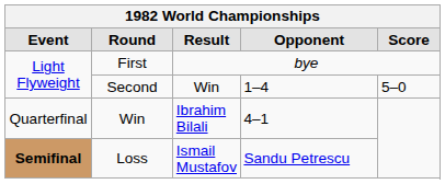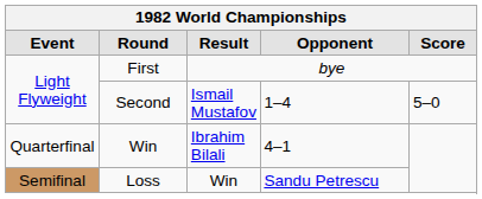 <table style='font-size: 85%; text-align: left;' class='wikitable' width='45%'>
 <tr>
 <th colspan=5>1982 World Championships</th>
 </tr>
 <tr>
 <th style='border-style: none none solid solid; background: #e3e3e3; width: 20%'><strong>Event</strong></th>
 <th style='border-style: none none solid solid; background: #e3e3e3; width: 20%'><strong>Round</strong></th>
 <th style='border-style: none none solid solid; background: #e3e3e3; width: 10%'><strong>Result</strong></th>
 <th style='border-style: none none solid solid; background: #e3e3e3; width: 35%'><strong>Opponent</strong></th>
 <th style='border-style: none none solid solid; background: #e3e3e3; width: 15%'><strong>Score</strong></th>
 </tr>
 <tr>
 </tr>
 <tr align=center>
 <td rowspan="4" style="text-align:center;"><a href='#'>Light Flyweight</a></td>
 <td align='center'>First</td>
 <td colspan="3" style="text-align:center;"><em>bye</em></td>
 </tr>
 <tr>
 </tr>
 <tr align=center>
 <td align='center'>Second</td>
-<td>Win</td>
+<td align='left'> <a href='#'>Ismail Mustafov</a></td>
 <td align='left'>1–4</td>
 <td align='left'>5–0</td>
 </tr>
 <tr>
 </tr>
 <tr align=center>
 <td align='center'>Quarterfinal</td>
 <td>Win</td>
 <td align='left'> <a href='#'>Ibrahim Bilali</a></td>
 <td align='left'>4–1</td>
 </tr>
 <tr>
 </tr>
 <tr align=center>
-<td align='center'; bgcolor="#cc9966"><strong>Semifinal</strong></td>
+<td align='center'; bgcolor="#cc9966">Semifinal</td>
 <td>Loss</td>
-<td align='left'> <a href='#'>Ismail Mustafov</a></td>
+<td>Win</td>
 <td align='left'> <a href='#'>Sandu Petrescu</a></td>
 </tr>
 <tr>
 </tr>
 </table>
